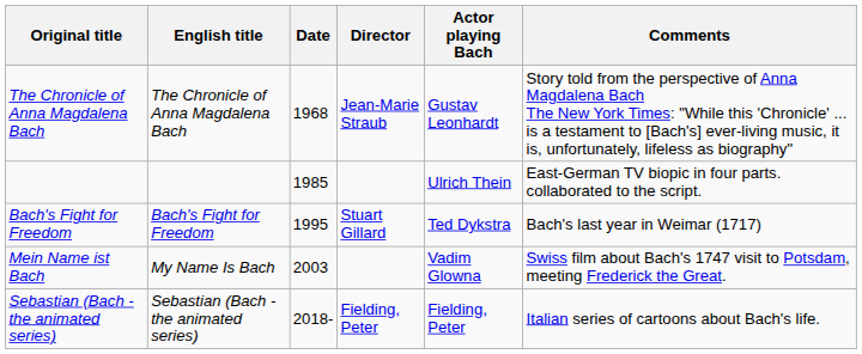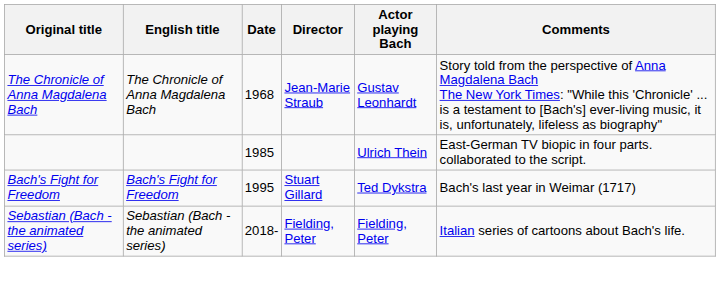 <table class="wikitable sortable">
 <tr>
 <th scope="col">Original title</th>
 <th scope="col">English title</th>
 <th scope="col">Date</th>
 <th scope="col">Director</th>
 <th scope="col">Actor playing Bach</th>
 <th scope="col" class="unsortable">Comments</th>
 </tr>
 <tr>
 <td data-sort-value="Chronicle of Anna Magdalena Bach, The"><em><a href='#'>The Chronicle of Anna Magdalena Bach</a></em></td>
 <td data-sort-value="Chronicle of Anna Magdalena Bach, The"><em>The Chronicle of Anna Magdalena Bach</em></td>
 <td>1968</td>
 <td data-sort-value="Straub, Jean-Marie"><a href='#'>Jean-Marie Straub</a><br></td>
 <td data-sort-value="Leonhardt, Gustav"><a href='#'>Gustav Leonhardt</a></td>
 <td>Story told from the perspective of <a href='#'>Anna Magdalena Bach</a><br><a href='#'>The New York Times</a>: "While this 'Chronicle' ... is a testament to [Bach's] ever-living music, it is, unfortunately, lifeless as biography"</td>
 </tr>
 <tr>
 <td></td>
 <td></td>
 <td>1985</td>
 <td data-sort-value="Bellag, Lothar"></td>
 <td data-sort-value="Thein, Ulrich"><a href='#'>Ulrich Thein</a></td>
 <td>East-German TV biopic in four parts.  collaborated to the script.</td>
 </tr>
 <tr>
 <td><em><a href='#'>Bach's Fight for Freedom</a></em></td>
 <td><em><a href='#'>Bach's Fight for Freedom</a></em></td>
 <td>1995</td>
 <td data-sort-value="Gillard, Stuart"><a href='#'>Stuart Gillard</a></td>
 <td data-sort-value="Dykstra, Ted"><a href='#'>Ted Dykstra</a></td>
 <td>Bach's last year in Weimar (1717)</td>
 </tr>
 <tr>
-<td><em><a href='#'>Mein Name ist Bach</a></em></td>
-<td><em>My Name Is Bach</em></td>
-<td>2003</td>
-<td data-sort-value="Rivaz, Dominique de"></td>
-<td data-sort-value="Glowna, Vadim"><a href='#'>Vadim Glowna</a></td>
-<td><a href='#'>Swiss</a> film about Bach's 1747 visit to <a href='#'>Potsdam</a>, meeting <a href='#'>Frederick the Great</a>.</td>
-</tr>
-<tr>
 <td><em><a href='#'>Sebastian (Bach - the animated series)</a></em></td>
 <td><em>Sebastian (Bach - the animated series)</em></td>
 <td>2018-</td>
 <td data-sort-value="Fielding, Peter"><a href='#'>Fielding, Peter</a></td>
 <td data-sort-value="Fielding, Peter"><a href='#'>Fielding, Peter</a></td>
 <td><a href='#'>Italian</a> series of cartoons about Bach's life.</td>
 </tr>
 </table>
